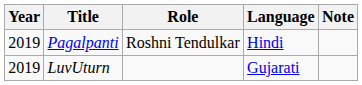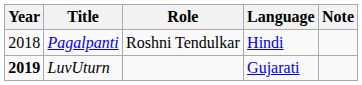 <table class="wikitable sortable">
 <tr>
 <th>Year</th>
 <th>Title</th>
 <th>Role</th>
 <th>Language</th>
 <th class="unsortable">Note</th>
 </tr>
 <tr>
-<td>2019</td>
+<td>2018</td>
 <td><em><a href='#'>Pagalpanti</a></em></td>
 <td>Roshni Tendulkar</td>
 <td><a href='#'>Hindi</a></td>
 <td></td>
 </tr>
 <tr>
-<td>2019</td>
+<td><strong>2019</strong></td>
 <td><em>LuvUturn</em></td>
 <td></td>
 <td><a href='#'>Gujarati</a></td>
 <td></td>
 </tr>
 <tr>
 </tr>
 </table>
